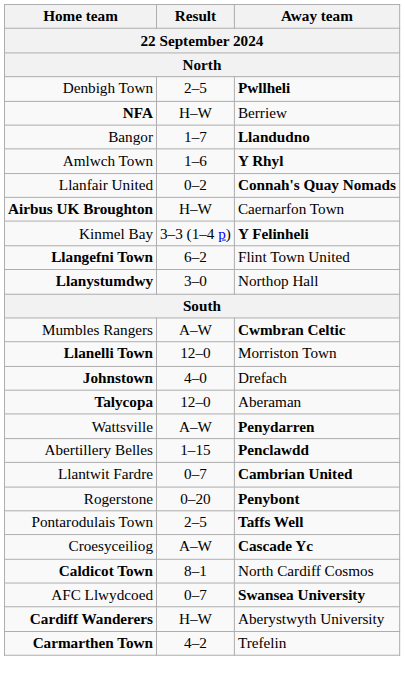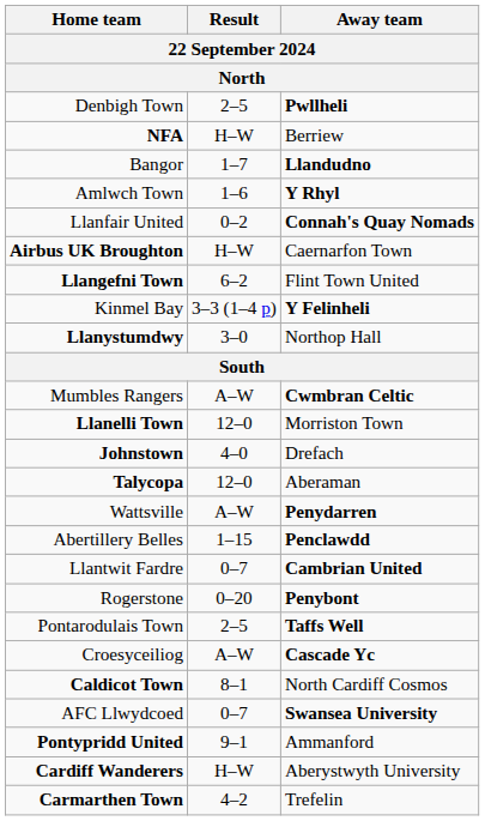 <table class="wikitable">
 <tr>
 <th>Home team</th>
 <th>Result</th>
 <th>Away team</th>
 </tr>
 <tr>
 <th colspan = 3>22 September 2024</th>
 </tr>
 <tr>
 <th colspan = 3>North</th>
 </tr>
 <tr>
 <td style="text-align:right;">Denbigh Town</td>
 <td style="text-align:center;">2–5</td>
 <td><strong>Pwllheli</strong></td>
 </tr>
 <tr>
 <td style="text-align:right;"><strong>NFA</strong></td>
 <td style="text-align:center;">H–W</td>
 <td>Berriew</td>
 </tr>
 <tr>
 <td style="text-align:right;">Bangor</td>
 <td style="text-align:center;">1–7</td>
 <td><strong>Llandudno</strong></td>
 </tr>
 <tr>
 <td style="text-align:right;">Amlwch Town</td>
 <td style="text-align:center;">1–6</td>
 <td><strong>Y Rhyl</strong></td>
 </tr>
 <tr>
 <td style="text-align:right;">Llanfair United</td>
 <td style="text-align:center;">0–2</td>
 <td><strong>Connah's Quay Nomads</strong></td>
 </tr>
 <tr>
 <td style="text-align:right;"><strong>Airbus UK Broughton</strong></td>
 <td style="text-align:center;">H–W</td>
 <td>Caernarfon Town</td>
 </tr>
 <tr>
+<td style="text-align:right;"><strong>Llangefni Town</strong></td>
+<td style="text-align:center;">6–2</td>
+<td>Flint Town United</td>
+</tr>
+<tr>
 <td style="text-align:right;">Kinmel Bay</td>
 <td style="text-align:center;">3–3 (1–4 <a href='#'>p</a>)</td>
 <td><strong>Y Felinheli</strong></td>
-</tr>
-<tr>
-<td style="text-align:right;"><strong>Llangefni Town</strong></td>
-<td style="text-align:center;">6–2</td>
-<td>Flint Town United</td>
 </tr>
 <tr>
 <td style="text-align:right;"><strong>Llanystumdwy</strong></td>
 <td style="text-align:center;">3–0</td>
 <td>Northop Hall</td>
 </tr>
 <tr>
 <th colspan = 3>South</th>
 </tr>
 <tr>
 <td style="text-align:right;">Mumbles Rangers</td>
 <td style="text-align:center;">A–W</td>
 <td><strong>Cwmbran Celtic</strong></td>
 </tr>
 <tr>
 <td style="text-align:right;"><strong>Llanelli Town</strong></td>
 <td style="text-align:center;">12–0</td>
 <td>Morriston Town</td>
 </tr>
 <tr>
 <td style="text-align:right;"><strong>Johnstown</strong></td>
 <td style="text-align:center;">4–0</td>
 <td>Drefach</td>
 </tr>
 <tr>
 <td style="text-align:right;"><strong>Talycopa</strong></td>
 <td style="text-align:center;">12–0</td>
 <td>Aberaman</td>
 </tr>
 <tr>
 <td style="text-align:right;">Wattsville</td>
 <td style="text-align:center;">A–W</td>
 <td><strong>Penydarren</strong></td>
 </tr>
 <tr>
 <td style="text-align:right;">Abertillery Belles</td>
 <td style="text-align:center;">1–15</td>
 <td><strong>Penclawdd</strong></td>
 </tr>
 <tr>
 <td style="text-align:right;">Llantwit Fardre</td>
 <td style="text-align:center;">0–7</td>
 <td><strong>Cambrian United</strong></td>
 </tr>
 <tr>
 <td style="text-align:right;">Rogerstone</td>
 <td style="text-align:center;">0–20</td>
 <td><strong>Penybont</strong></td>
 </tr>
 <tr>
 <td style="text-align:right;">Pontarodulais Town</td>
 <td style="text-align:center;">2–5</td>
 <td><strong>Taffs Well</strong></td>
 </tr>
 <tr>
 <td style="text-align:right;">Croesyceiliog</td>
 <td style="text-align:center;">A–W</td>
 <td><strong>Cascade Yc</strong></td>
 </tr>
 <tr>
 <td style="text-align:right;"><strong>Caldicot Town</strong></td>
 <td style="text-align:center;">8–1</td>
 <td>North Cardiff Cosmos</td>
 </tr>
 <tr>
 <td style="text-align:right;">AFC Llwydcoed</td>
 <td style="text-align:center;">0–7</td>
 <td><strong>Swansea University</strong></td>
 </tr>
 <tr>
+<td style="text-align:right;"><strong>Pontypridd United</strong></td>
+<td style="text-align:center;">9–1</td>
+<td>Ammanford</td>
+</tr>
+<tr>
 <td style="text-align:right;"><strong>Cardiff Wanderers</strong></td>
 <td style="text-align:center;">H–W</td>
 <td>Aberystwyth University</td>
 </tr>
 <tr>
 <td style="text-align:right;"><strong>Carmarthen Town</strong></td>
 <td style="text-align:center;">4–2</td>
 <td>Trefelin</td>
 </tr>
 </table>
